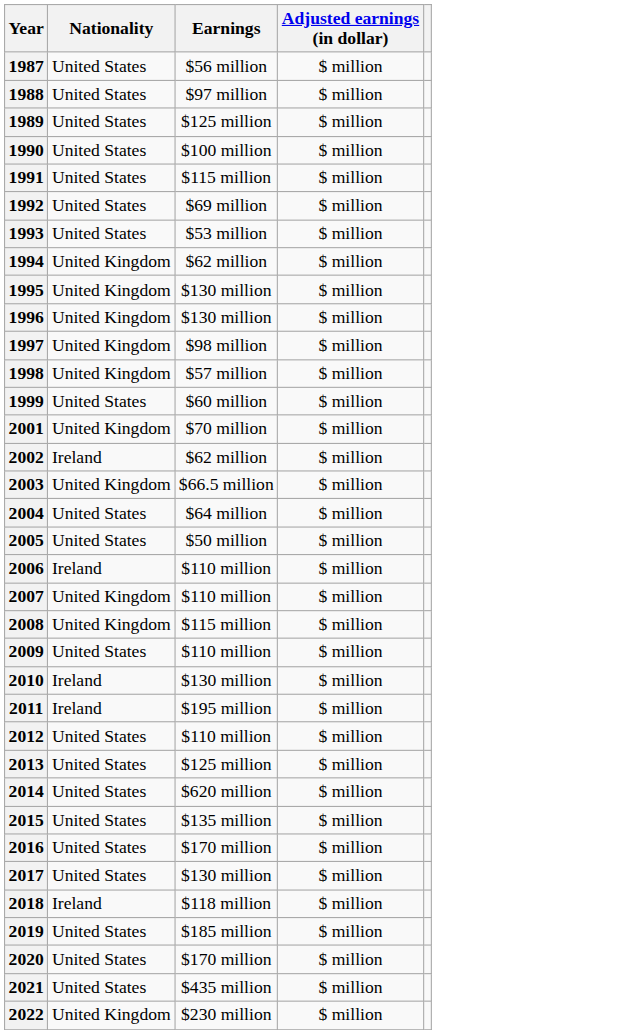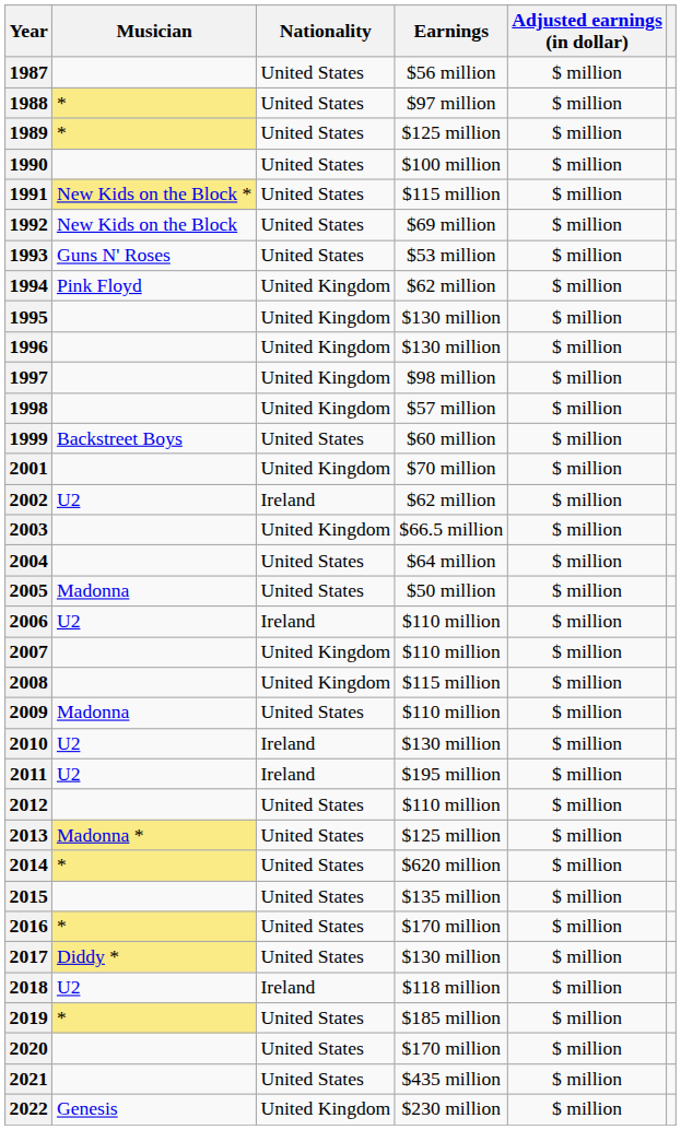 <table class="wikitable sortable plainrowheaders" style="text-align:center">
 <tr>
 <th>Year</th>
+<th>Musician</th>
 <th>Nationality</th>
 <th>Earnings</th>
 <th><a href='#'>Adjusted earnings</a><br>(in  dollar)</th>
 <th class="unsortable"></th>
 </tr>
 <tr>
 <th scope="row">1987</th>
+<td align=left></td>
 <td align=left>United States</td>
 <td>$56 million</td>
 <td>$ million</td>
 <td></td>
 </tr>
 <tr>
 <th scope="row">1988</th>
+<td style="background:#FAEB86;" align=left> *</td>
 <td align=left>United States</td>
 <td>$97 million</td>
 <td>$ million</td>
 <td></td>
 </tr>
 <tr>
 <th scope="row">1989</th>
+<td style="background:#FAEB86;" align=left> *</td>
 <td align=left>United States</td>
 <td>$125 million</td>
 <td>$ million</td>
 <td></td>
 </tr>
 <tr>
 <th scope="row">1990</th>
+<td align=left></td>
 <td align=left>United States</td>
 <td>$100 million</td>
 <td>$ million</td>
 <td></td>
 </tr>
 <tr>
 <th scope="row">1991</th>
+<td style="background:#FAEB86;" align=left><a href='#'>New Kids on the Block</a> *</td>
 <td align=left>United States</td>
 <td>$115 million</td>
 <td>$ million</td>
 <td></td>
 </tr>
 <tr>
 <th scope="row">1992</th>
+<td align=left><a href='#'>New Kids on the Block</a></td>
 <td align=left>United States</td>
 <td>$69 million</td>
 <td>$ million</td>
 <td></td>
 </tr>
 <tr>
 <th scope="row">1993</th>
+<td align=left><a href='#'>Guns N' Roses</a></td>
 <td align=left>United States</td>
 <td>$53 million</td>
 <td>$ million</td>
 <td></td>
 </tr>
 <tr>
 <th scope="row">1994</th>
+<td align=left><a href='#'>Pink Floyd</a></td>
 <td align=left>United Kingdom</td>
 <td>$62 million</td>
 <td>$ million</td>
 <td></td>
 </tr>
 <tr>
 <th scope="row">1995</th>
+<td align=left></td>
 <td align=left>United Kingdom</td>
 <td>$130 million</td>
 <td>$ million</td>
 <td></td>
 </tr>
 <tr>
 <th scope="row">1996</th>
+<td align=left></td>
 <td align=left>United Kingdom</td>
 <td>$130 million</td>
 <td>$ million</td>
 <td></td>
 </tr>
 <tr>
 <th scope="row">1997</th>
+<td align=left></td>
 <td align=left>United Kingdom</td>
 <td>$98 million</td>
 <td>$ million</td>
 <td></td>
 </tr>
 <tr>
 <th scope="row">1998</th>
+<td align=left></td>
 <td align=left>United Kingdom</td>
 <td>$57 million</td>
 <td>$ million</td>
 <td></td>
 </tr>
 <tr>
 <th scope="row">1999</th>
+<td align=left><a href='#'>Backstreet Boys</a></td>
 <td align=left>United States</td>
 <td>$60 million</td>
 <td>$ million</td>
 <td></td>
 </tr>
 <tr>
 <th scope="row">2001</th>
+<td align=left></td>
 <td align=left>United Kingdom</td>
 <td>$70 million</td>
 <td>$ million</td>
 <td></td>
 </tr>
 <tr>
 <th scope="row">2002</th>
+<td align=left><a href='#'>U2</a></td>
 <td align=left>Ireland</td>
 <td>$62 million</td>
 <td>$ million</td>
 <td></td>
 </tr>
 <tr>
 <th scope="row">2003</th>
+<td align=left></td>
 <td align=left>United Kingdom</td>
 <td>$66.5 million</td>
 <td>$ million</td>
 <td></td>
 </tr>
 <tr>
 <th scope="row">2004</th>
+<td align=left></td>
 <td align=left>United States</td>
 <td>$64 million</td>
 <td>$ million</td>
 <td></td>
 </tr>
 <tr>
 <th scope="row">2005</th>
+<td align=left><a href='#'>Madonna</a></td>
 <td align=left>United States</td>
 <td>$50 million</td>
 <td>$ million</td>
 <td></td>
 </tr>
 <tr>
 <th scope="row">2006</th>
+<td align=left><a href='#'>U2</a></td>
 <td align=left>Ireland</td>
 <td>$110 million</td>
 <td>$ million</td>
 <td></td>
 </tr>
 <tr>
 <th scope="row">2007</th>
+<td align=left></td>
 <td align=left>United Kingdom</td>
 <td>$110 million</td>
 <td>$ million</td>
 <td></td>
 </tr>
 <tr>
 <th scope="row">2008</th>
+<td align=left></td>
 <td align=left>United Kingdom</td>
 <td>$115 million</td>
 <td>$ million</td>
 <td></td>
 </tr>
 <tr>
 <th scope="row">2009</th>
+<td align=left><a href='#'>Madonna</a></td>
 <td align=left>United States</td>
 <td>$110 million</td>
 <td>$ million</td>
 <td></td>
 </tr>
 <tr>
 <th scope="row">2010</th>
+<td align=left><a href='#'>U2</a></td>
 <td align=left>Ireland</td>
 <td>$130 million</td>
 <td>$ million</td>
 <td></td>
 </tr>
 <tr>
 <th scope="row">2011</th>
+<td align=left><a href='#'>U2</a></td>
 <td align=left>Ireland</td>
 <td>$195 million</td>
 <td>$ million</td>
 <td></td>
 </tr>
 <tr>
 <th scope="row">2012</th>
+<td align=left></td>
 <td align=left>United States</td>
 <td>$110 million</td>
 <td>$ million</td>
 <td></td>
 </tr>
 <tr>
 <th scope="row">2013</th>
+<td style="background:#FAEB86;" align=left><a href='#'>Madonna</a> *</td>
 <td align=left>United States</td>
 <td>$125 million</td>
 <td>$ million</td>
 <td></td>
 </tr>
 <tr>
 <th scope="row">2014</th>
+<td style="background:#FAEB86;" align=left> *</td>
 <td align=left>United States</td>
 <td>$620 million</td>
 <td>$ million</td>
 <td></td>
 </tr>
 <tr>
 <th scope="row">2015</th>
+<td align=left></td>
 <td align=left>United States</td>
 <td>$135 million</td>
 <td>$ million</td>
 <td></td>
 </tr>
 <tr>
 <th scope="row">2016</th>
+<td style="background:#FAEB86;" align=left> *</td>
 <td align=left>United States</td>
 <td>$170 million</td>
 <td>$ million</td>
 <td></td>
 </tr>
 <tr>
 <th scope="row">2017</th>
+<td style="background:#FAEB86;" align=left><a href='#'>Diddy</a> *</td>
 <td align=left>United States</td>
 <td>$130 million</td>
 <td>$ million</td>
 <td></td>
 </tr>
 <tr>
 <th scope="row">2018</th>
+<td align=left><a href='#'>U2</a></td>
 <td align=left>Ireland</td>
 <td>$118 million</td>
 <td>$ million</td>
 <td></td>
 </tr>
 <tr>
 <th scope="row">2019</th>
+<td style="background:#FAEB86;" align=left> *</td>
 <td align=left>United States</td>
 <td>$185 million</td>
 <td>$ million</td>
 <td></td>
 </tr>
 <tr>
 <th scope="row">2020</th>
+<td align=left></td>
 <td align=left>United States</td>
 <td>$170 million</td>
 <td>$ million</td>
 <td></td>
 </tr>
 <tr>
 <th scope="row">2021</th>
+<td align=left></td>
 <td align=left>United States</td>
 <td>$435 million</td>
 <td>$ million</td>
 <td></td>
 </tr>
 <tr>
 <th scope="row">2022</th>
+<td align=left><a href='#'>Genesis</a></td>
 <td align=left>United Kingdom</td>
 <td>$230 million</td>
 <td>$ million</td>
 <td></td>
 </tr>
 </table>
